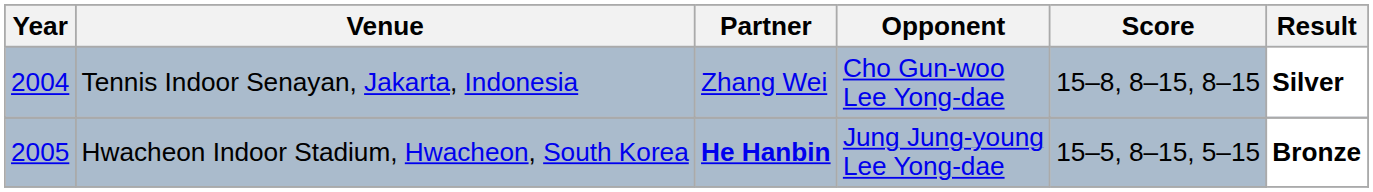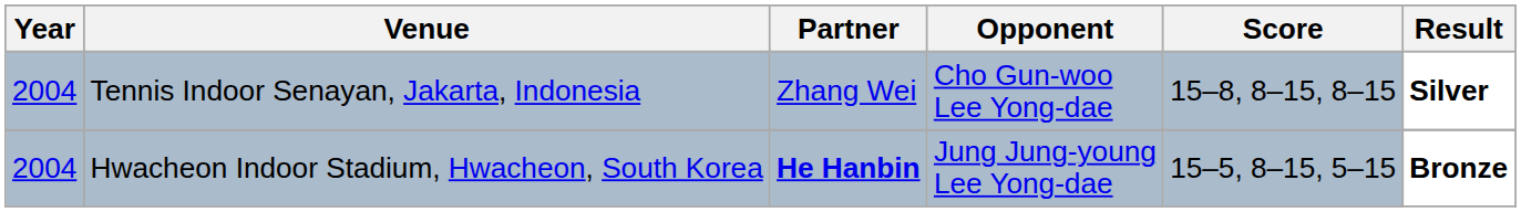 <table class="sortable wikitable" style="font-size: 90%;">
 <tr>
 <th>Year</th>
 <th>Venue</th>
 <th>Partner</th>
 <th>Opponent</th>
 <th>Score</th>
 <th>Result</th>
 </tr>
 <tr style="background:#AABBCC">
 <td align="center"><a href='#'>2004</a></td>
 <td align="left">Tennis Indoor Senayan, <a href='#'>Jakarta</a>, <a href='#'>Indonesia</a></td>
 <td align="left"> <a href='#'>Zhang Wei</a></td>
 <td align="left"> <a href='#'>Cho Gun-woo</a> <br>  <a href='#'>Lee Yong-dae</a></td>
 <td align="left">15–8, 8–15, 8–15</td>
 <td style="text-align:left; background:white"> <strong>Silver</strong></td>
 </tr>
 <tr>
 </tr>
 <tr style="background:#AABBCC">
-<td align="center"><a href='#'>2005</a></td>
+<td align="center"><a href='#'>2004</a></td>
 <td align="left">Hwacheon Indoor Stadium, <a href='#'>Hwacheon</a>, <a href='#'>South Korea</a></td>
 <td align="left"><strong> <a href='#'>He Hanbin</a></strong></td>
 <td align="left"> <a href='#'>Jung Jung-young</a> <br>  <a href='#'>Lee Yong-dae</a></td>
 <td align="left">15–5, 8–15, 5–15</td>
 <td style="text-align:left; background:white"> <strong>Bronze</strong></td>
 </tr>
 </table>
